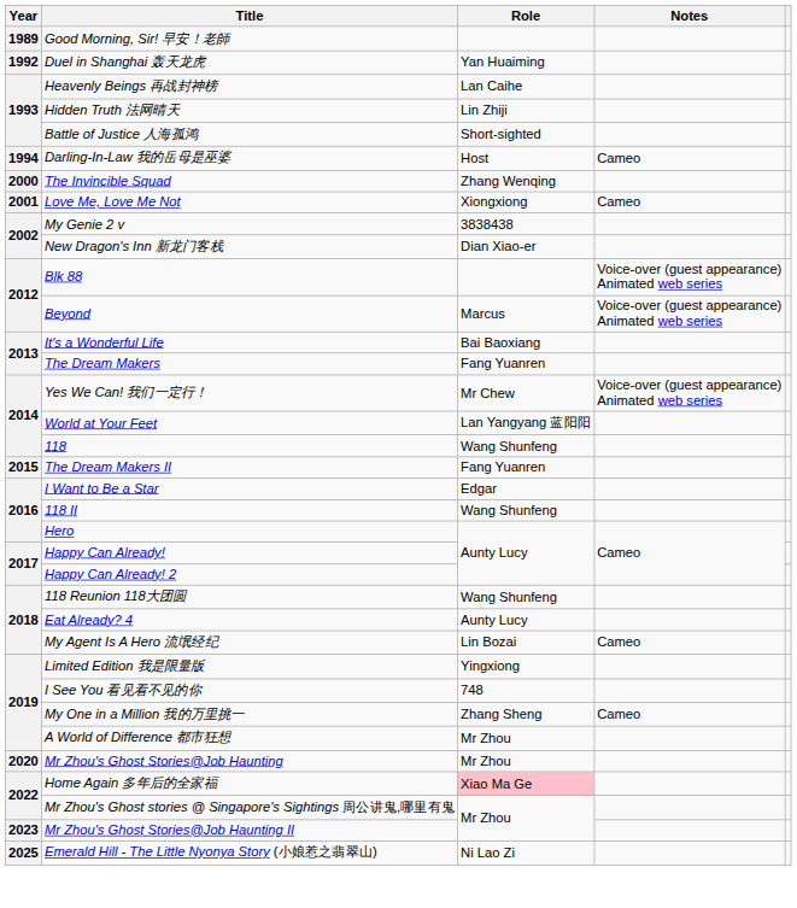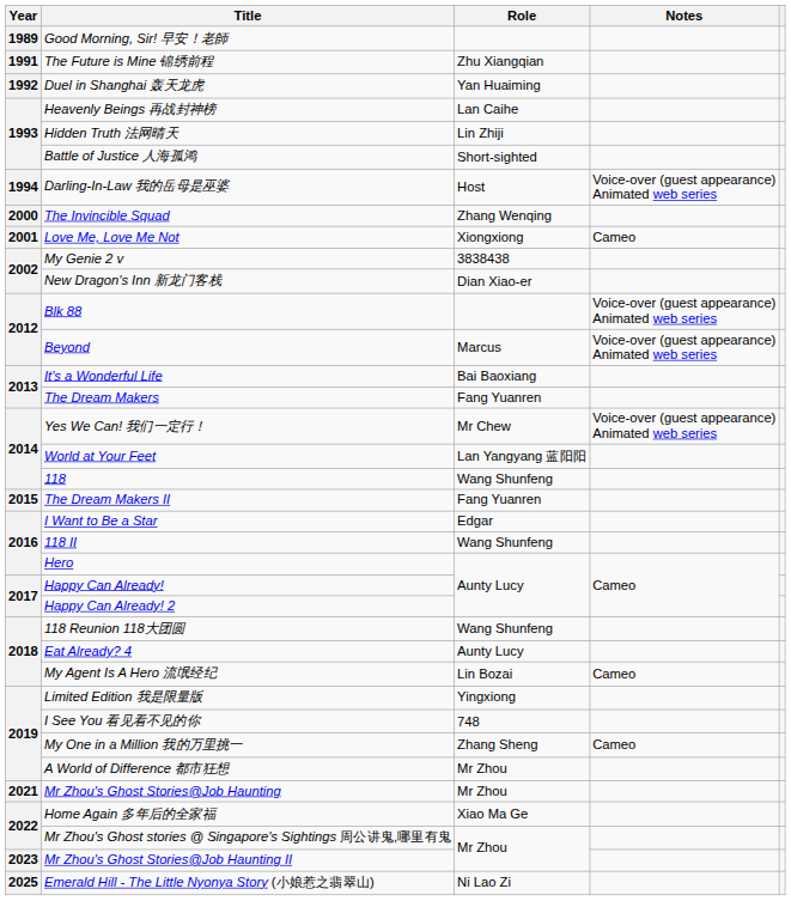 <table class="wikitable sortable plainrowheaders">
 <tr>
 <th scope="col">Year</th>
 <th scope="col">Title</th>
 <th scope="col">Role</th>
 <th scope="col" class="unsortable">Notes</th>
 <th scope="col" class="unsortable"></th>
 </tr>
 <tr>
 <th scope="row">1989</th>
 <td><em>Good Morning, Sir! 早安！老師</em></td>
 <td></td>
+<td></td>
+<td></td>
+</tr>
+<tr>
+<th scope="row">1991</th>
+<td><em>The Future is Mine 锦绣前程</em></td>
+<td>Zhu Xiangqian</td>
 <td></td>
 <td></td>
 </tr>
 <tr>
 <th scope="row">1992</th>
 <td><em>Duel in Shanghai 轰天龙虎</em></td>
 <td>Yan Huaiming</td>
 <td></td>
 <td></td>
 </tr>
 <tr>
 <th scope="row" rowspan="3">1993</th>
 <td><em>Heavenly Beings 再战封神榜</em></td>
 <td>Lan Caihe</td>
 <td></td>
 <td></td>
 </tr>
 <tr>
 <td><em>Hidden Truth 法网晴天</em></td>
 <td>Lin Zhiji</td>
 <td></td>
 <td></td>
 </tr>
 <tr>
 <td><em>Battle of Justice 人海孤鸿</em></td>
 <td>Short-sighted</td>
 <td></td>
 <td></td>
 </tr>
 <tr>
 <th scope="row">1994</th>
 <td><em>Darling-In-Law 我的岳母是巫婆</em></td>
 <td>Host</td>
-<td>Cameo</td>
+<td>Voice-over (guest appearance)<br>Animated <a href='#'>web series</a></td>
 <td></td>
 </tr>
 <tr>
 <th scope="row">2000</th>
 <td><em><a href='#'>The Invincible Squad</a></em></td>
 <td>Zhang Wenqing</td>
 <td></td>
 <td></td>
 </tr>
 <tr>
 <th scope="row">2001</th>
 <td><em><a href='#'>Love Me, Love Me Not</a></em></td>
 <td>Xiongxiong</td>
 <td>Cameo</td>
 <td></td>
 </tr>
 <tr>
 <th scope="row" rowspan="2">2002</th>
 <td><em>My Genie 2 v</em></td>
 <td>3838438</td>
 <td></td>
 <td></td>
 </tr>
 <tr>
 <td><em>New Dragon's Inn 新龙门客栈</em></td>
 <td>Dian Xiao-er</td>
 <td></td>
 <td></td>
 </tr>
 <tr>
 <th scope="row" rowspan="2">2012</th>
 <td><em><a href='#'>Blk 88</a></em></td>
 <td></td>
 <td>Voice-over (guest appearance)<br>Animated <a href='#'>web series</a></td>
 <td></td>
 </tr>
 <tr>
 <td><em><a href='#'>Beyond</a></em></td>
 <td>Marcus</td>
 <td>Voice-over (guest appearance)<br>Animated <a href='#'>web series</a></td>
 <td></td>
 </tr>
 <tr>
 <th scope="row" rowspan="2">2013</th>
 <td><em><a href='#'>It's a Wonderful Life</a></em></td>
 <td>Bai Baoxiang</td>
 <td></td>
 <td></td>
 </tr>
 <tr>
 <td><em><a href='#'>The Dream Makers</a></em></td>
 <td>Fang Yuanren</td>
 <td></td>
 <td></td>
 </tr>
 <tr>
 <th scope="row" rowspan="3">2014</th>
 <td><em>Yes We Can! 我们一定行！</em></td>
 <td>Mr Chew</td>
 <td>Voice-over (guest appearance)<br>Animated <a href='#'>web series</a></td>
 <td></td>
 </tr>
 <tr>
 <td><em><a href='#'>World at Your Feet</a></em></td>
 <td>Lan Yangyang 蓝阳阳</td>
 <td></td>
 <td></td>
 </tr>
 <tr>
 <td><em><a href='#'>118</a></em></td>
 <td>Wang Shunfeng</td>
 <td></td>
 <td></td>
 </tr>
 <tr>
 <th scope="row" rowspan="1">2015</th>
 <td><em><a href='#'>The Dream Makers II</a></em></td>
 <td>Fang Yuanren</td>
 <td></td>
 <td></td>
 </tr>
 <tr>
 <th scope="row" rowspan="3">2016</th>
 <td><em><a href='#'>I Want to Be a Star</a></em></td>
 <td>Edgar</td>
 <td></td>
 <td></td>
 </tr>
 <tr>
 <td><em><a href='#'>118 II</a></em></td>
 <td>Wang Shunfeng</td>
 <td></td>
 <td></td>
 </tr>
 <tr>
 <td><em><a href='#'>Hero</a></em></td>
 <td rowspan="3">Aunty Lucy</td>
 <td rowspan="3">Cameo</td>
 <td></td>
 </tr>
 <tr>
 <th scope="row" rowspan="2">2017</th>
 <td><em><a href='#'>Happy Can Already!</a></em></td>
 <td></td>
 </tr>
 <tr>
 <td><em><a href='#'>Happy Can Already! 2</a></em></td>
 <td></td>
 </tr>
 <tr>
 <th scope="row" rowspan="3">2018</th>
 <td><em>118 Reunion 118大团圆</em></td>
 <td>Wang Shunfeng</td>
 <td></td>
 <td></td>
 </tr>
 <tr>
 <td><em><a href='#'>Eat Already? 4</a></em></td>
 <td>Aunty Lucy</td>
 <td></td>
 <td></td>
 </tr>
 <tr>
 <td><em>My Agent Is A Hero 流氓经纪</em></td>
 <td>Lin Bozai</td>
 <td>Cameo</td>
 <td></td>
 </tr>
 <tr>
 <th scope="row" rowspan="4">2019</th>
 <td><em>Limited Edition 我是限量版</em></td>
 <td>Yingxiong</td>
 <td></td>
 <td></td>
 </tr>
 <tr>
 <td><em>I See You 看见看不见的你</em></td>
 <td>748 <br></td>
 <td></td>
 <td></td>
 </tr>
 <tr>
 <td><em>My One in a Million 我的万里挑一</em></td>
 <td>Zhang Sheng <br></td>
 <td>Cameo</td>
 <td></td>
 </tr>
 <tr>
 <td><em>A World of Difference 都市狂想</em></td>
 <td>Mr Zhou</td>
 <td></td>
 <td></td>
 </tr>
 <tr>
-<th scope="row">2020</th>
+<th scope="row">2021</th>
 <td><em><a href='#'>Mr Zhou's Ghost Stories@Job Haunting</a></em></td>
 <td>Mr Zhou</td>
 <td></td>
 <td></td>
 </tr>
 <tr>
 <th scope="row" rowspan="2">2022</th>
 <td><em>Home Again 多年后的全家福</em></td>
-<td style="background: pink;">Xiao Ma Ge</td>
+<td>Xiao Ma Ge</td>
 <td></td>
 <td></td>
 </tr>
 <tr>
 <td><em>Mr Zhou's Ghost stories @ Singapore's Sightings</em> 周公讲鬼,哪里有鬼</td>
 <td rowspan="2">Mr Zhou</td>
 <td></td>
 <td></td>
 </tr>
 <tr>
 <th scope="row">2023</th>
 <td><em><a href='#'>Mr Zhou's Ghost Stories@Job Haunting II</a></em></td>
 <td></td>
 <td></td>
 </tr>
 <tr>
 <th scope="row">2025</th>
 <td><em><a href='#'>Emerald Hill - The Little Nyonya Story</a></em>  (小娘惹之翡翠山)</td>
 <td>Ni Lao Zi</td>
 <td></td>
 <td style="text-align:center"></td>
 </tr>
 </table>
